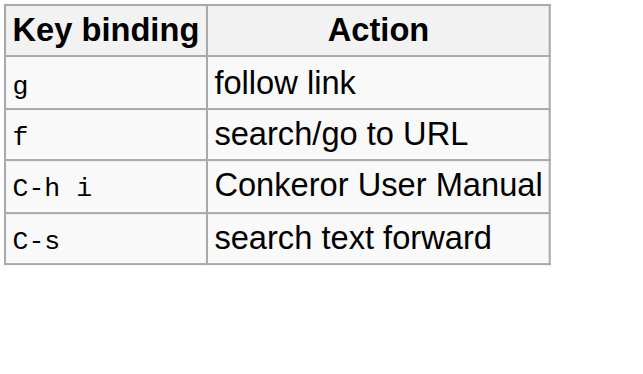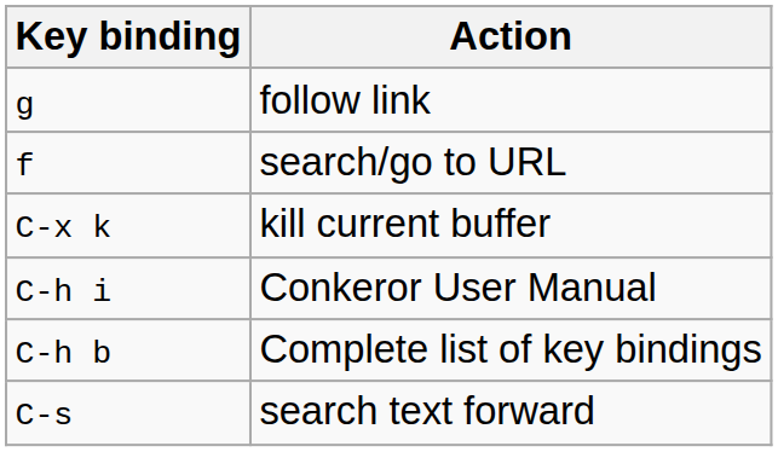 <table class="wikitable" | ->
 <tr>
 <th>Key binding</th>
 <th>Action</th>
 </tr>
 <tr>
 <td><code>g</code></td>
 <td>follow link</td>
 </tr>
 <tr>
 <td><code>f</code></td>
 <td>search/go to URL</td>
 </tr>
 <tr>
+<td><code>C-x k</code></td>
+<td>kill current buffer</td>
+</tr>
+<tr>
 <td><code>C-h i</code></td>
 <td>Conkeror User Manual</td>
+</tr>
+<tr>
+<td><code>C-h b</code></td>
+<td>Complete list of key bindings</td>
 </tr>
 <tr>
 <td><code>C-s</code></td>
 <td>search text forward</td>
 </tr>
 </table>
